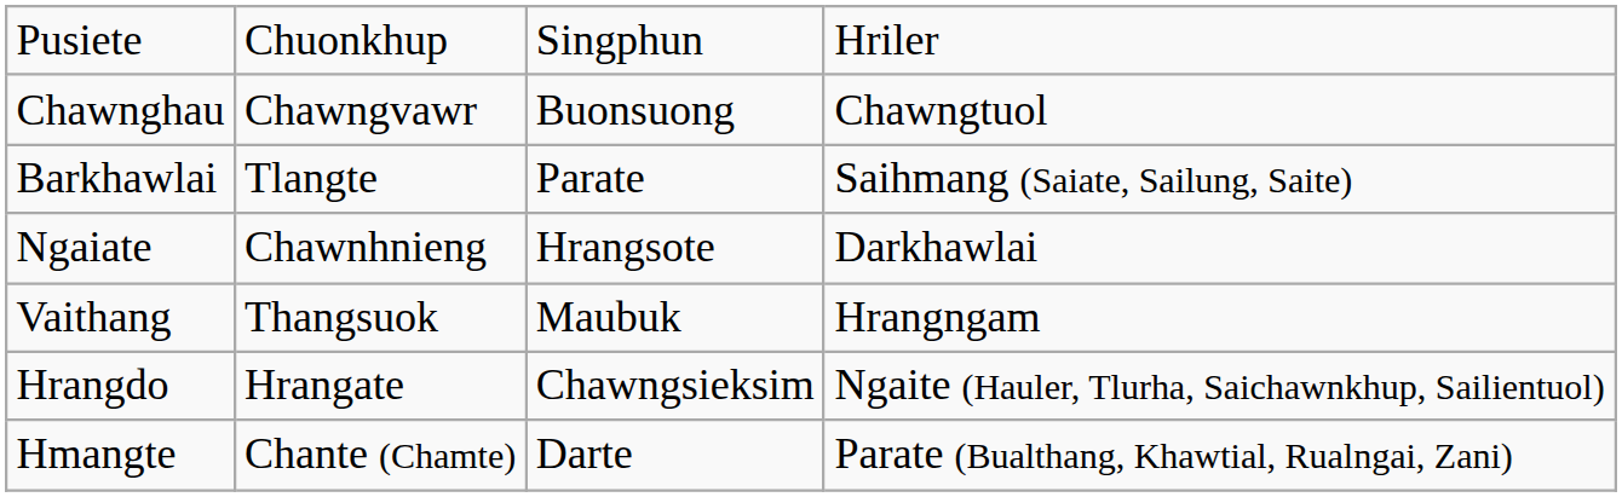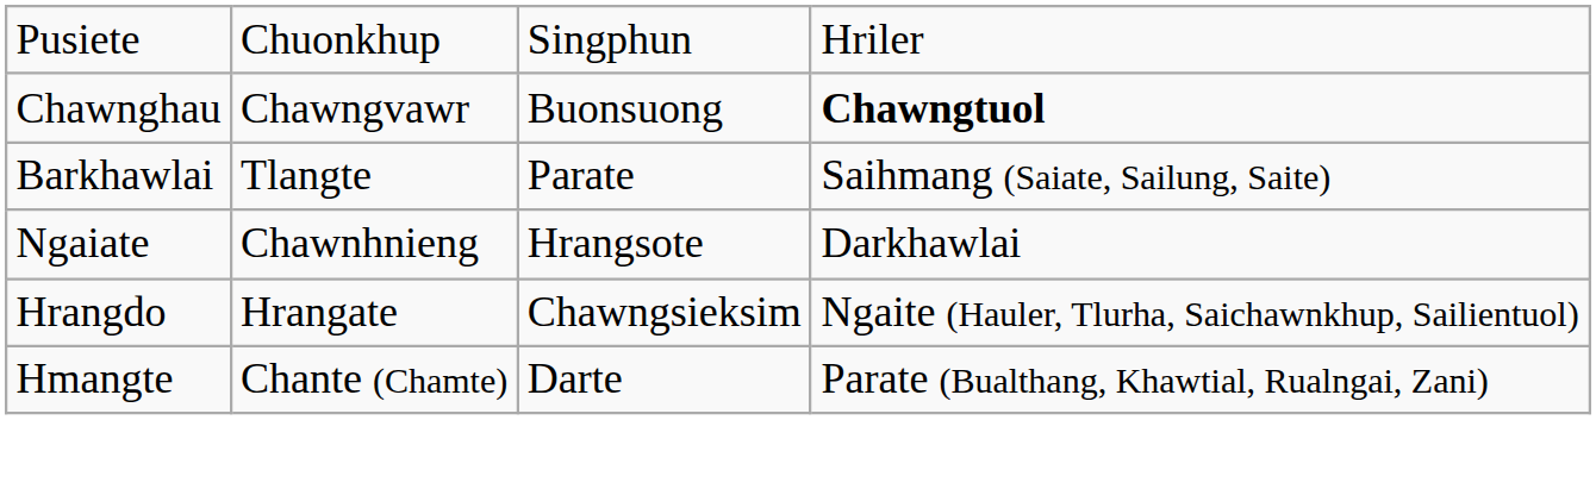 <table class="wikitable">
 <tr>
 <td>Pusiete</td>
 <td>Chuonkhup</td>
 <td>Singphun</td>
 <td>Hriler</td>
 </tr>
 <tr>
 <td>Chawnghau</td>
 <td>Chawngvawr</td>
 <td>Buonsuong</td>
-<td>Chawngtuol</td>
+<td><strong>Chawngtuol</strong></td>
 </tr>
 <tr>
 <td>Barkhawlai</td>
 <td>Tlangte</td>
 <td>Parate</td>
 <td>Saihmang <small>(Saiate, Sailung, Saite)</small></td>
 </tr>
 <tr>
 <td>Ngaiate</td>
 <td>Chawnhnieng</td>
 <td>Hrangsote</td>
 <td>Darkhawlai</td>
 </tr>
 <tr>
-<td>Vaithang</td>
-<td>Thangsuok</td>
-<td>Maubuk</td>
-<td>Hrangngam</td>
-</tr>
-<tr>
 <td>Hrangdo</td>
 <td>Hrangate</td>
 <td>Chawngsieksim</td>
 <td>Ngaite <small>(Hauler, Tlurha, Saichawnkhup, Sailientuol)</small></td>
 </tr>
 <tr>
 <td>Hmangte</td>
 <td>Chante <small>(Chamte)</small></td>
 <td>Darte</td>
 <td>Parate <small>(Bualthang, Khawtial, Rualngai, Zani)</small></td>
 </tr>
 </table>
